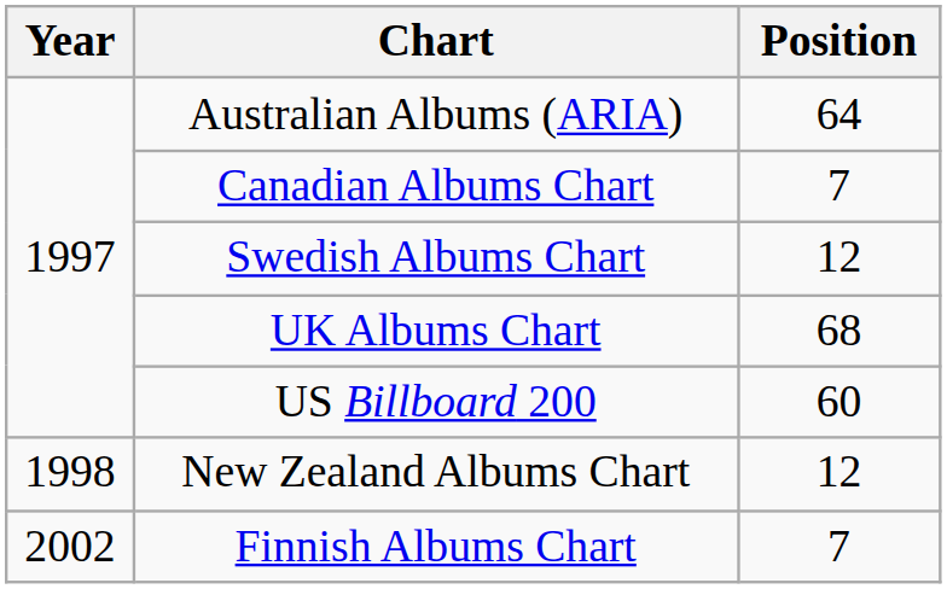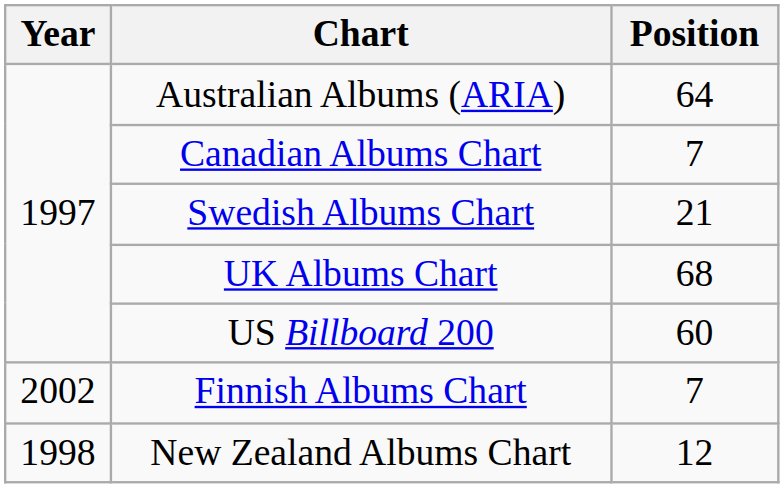 <table class="wikitable" width="330px">
 <tr>
 <th align="center">Year</th>
 <th align="center">Chart</th>
 <th align="center">Position</th>
 </tr>
 <tr>
 <td align="center" rowspan="5">1997</td>
 <td align="center">Australian Albums (<a href='#'>ARIA</a>)</td>
 <td align="center">64</td>
 </tr>
 <tr>
 <td align="center"><a href='#'>Canadian Albums Chart</a></td>
 <td align="center">7</td>
 </tr>
 <tr>
 <td align="center"><a href='#'>Swedish Albums Chart</a></td>
-<td align="center">12</td>
+<td align="center">21</td>
 </tr>
 <tr>
 <td align="center"><a href='#'>UK Albums Chart</a></td>
 <td align="center">68</td>
 </tr>
 <tr>
 <td align="center">US <a href='#'><em>Billboard</em> 200</a></td>
 <td align="center">60</td>
 </tr>
 <tr>
+<td align="center">2002</td>
+<td align="center"><a href='#'>Finnish Albums Chart</a></td>
+<td align="center">7</td>
+</tr>
+<tr>
 <td align="center">1998</td>
 <td align="center">New Zealand Albums Chart</td>
 <td align="center">12</td>
 </tr>
-<tr>
-<td align="center">2002</td>
-<td align="center"><a href='#'>Finnish Albums Chart</a></td>
-<td align="center">7</td>
-</tr>
 </table>
